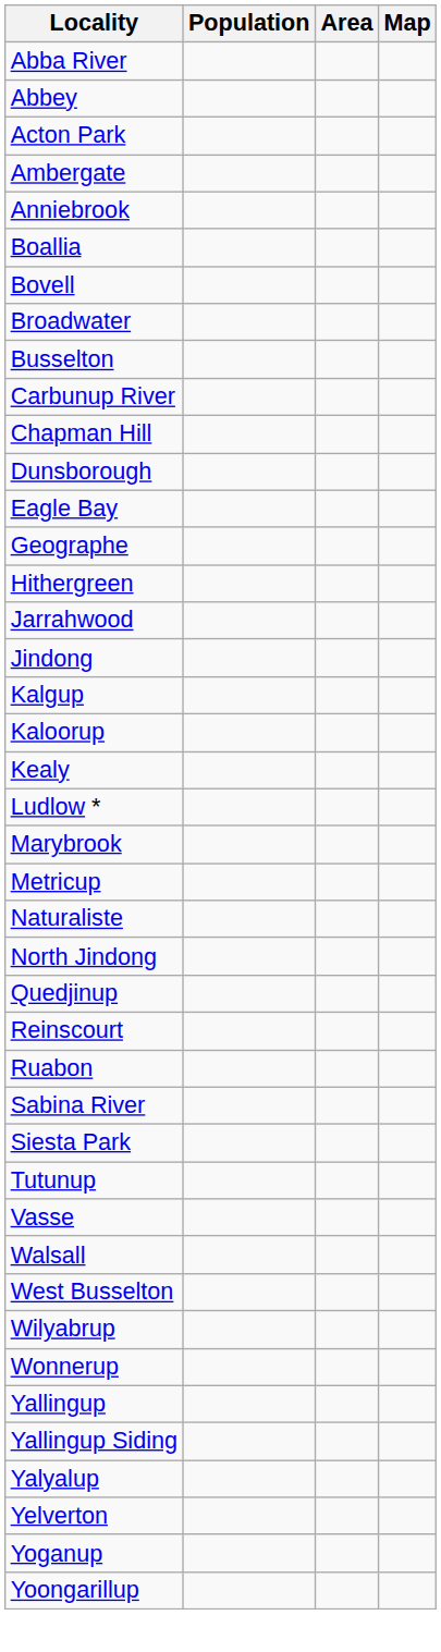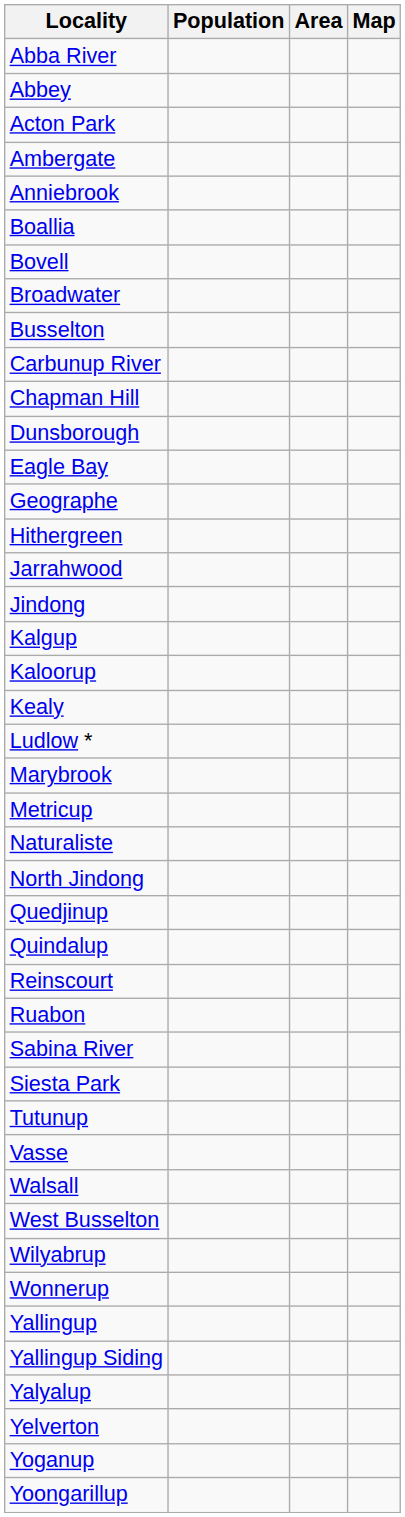 <table class="wikitable sortable">
 <tr>
 <th>Locality</th>
 <th data-sort-type=number>Population</th>
 <th data-sort-type=number>Area</th>
 <th>Map</th>
 </tr>
 <tr>
 <td><a href='#'>Abba River</a></td>
 <td></td>
 <td></td>
 <td></td>
 </tr>
 <tr>
 <td><a href='#'>Abbey</a></td>
 <td></td>
 <td></td>
 <td></td>
 </tr>
 <tr>
 <td><a href='#'>Acton Park</a></td>
 <td></td>
 <td></td>
 <td></td>
 </tr>
 <tr>
 <td><a href='#'>Ambergate</a></td>
 <td></td>
 <td></td>
 <td></td>
 </tr>
 <tr>
 <td><a href='#'>Anniebrook</a></td>
 <td></td>
 <td></td>
 <td></td>
 </tr>
 <tr>
 <td><a href='#'>Boallia</a></td>
 <td></td>
 <td></td>
 <td></td>
 </tr>
 <tr>
 <td><a href='#'>Bovell</a></td>
 <td></td>
 <td></td>
 <td></td>
 </tr>
 <tr>
 <td><a href='#'>Broadwater</a></td>
 <td></td>
 <td></td>
 <td></td>
 </tr>
 <tr>
 <td><a href='#'>Busselton</a></td>
 <td></td>
 <td></td>
 <td></td>
 </tr>
 <tr>
 <td><a href='#'>Carbunup River</a></td>
 <td></td>
 <td></td>
 <td></td>
 </tr>
 <tr>
 <td><a href='#'>Chapman Hill</a></td>
 <td></td>
 <td></td>
 <td></td>
 </tr>
 <tr>
 <td><a href='#'>Dunsborough</a></td>
 <td></td>
 <td></td>
 <td></td>
 </tr>
 <tr>
 <td><a href='#'>Eagle Bay</a></td>
 <td></td>
 <td></td>
 <td></td>
 </tr>
 <tr>
 <td><a href='#'>Geographe</a></td>
 <td></td>
 <td></td>
 <td></td>
 </tr>
 <tr>
 <td><a href='#'>Hithergreen</a></td>
 <td></td>
 <td></td>
 <td></td>
 </tr>
 <tr>
 <td><a href='#'>Jarrahwood</a></td>
 <td></td>
 <td></td>
 <td></td>
 </tr>
 <tr>
 <td><a href='#'>Jindong</a></td>
 <td></td>
 <td></td>
 <td></td>
 </tr>
 <tr>
 <td><a href='#'>Kalgup</a></td>
 <td></td>
 <td></td>
 <td></td>
 </tr>
 <tr>
 <td><a href='#'>Kaloorup</a></td>
 <td></td>
 <td></td>
 <td></td>
 </tr>
 <tr>
 <td><a href='#'>Kealy</a></td>
 <td></td>
 <td></td>
 <td></td>
 </tr>
 <tr>
 <td><a href='#'>Ludlow</a> *</td>
 <td></td>
 <td></td>
 <td></td>
 </tr>
 <tr>
 <td><a href='#'>Marybrook</a></td>
 <td></td>
 <td></td>
 <td></td>
 </tr>
 <tr>
 <td><a href='#'>Metricup</a></td>
 <td></td>
 <td></td>
 <td></td>
 </tr>
 <tr>
 <td><a href='#'>Naturaliste</a></td>
 <td></td>
 <td></td>
 <td></td>
 </tr>
 <tr>
 <td><a href='#'>North Jindong</a></td>
 <td></td>
 <td></td>
 <td></td>
 </tr>
 <tr>
 <td><a href='#'>Quedjinup</a></td>
 <td></td>
 <td></td>
 <td></td>
 </tr>
 <tr>
+<td><a href='#'>Quindalup</a></td>
+<td></td>
+<td></td>
+<td></td>
+</tr>
+<tr>
 <td><a href='#'>Reinscourt</a></td>
 <td></td>
 <td></td>
 <td></td>
 </tr>
 <tr>
 <td><a href='#'>Ruabon</a></td>
 <td></td>
 <td></td>
 <td></td>
 </tr>
 <tr>
 <td><a href='#'>Sabina River</a></td>
 <td></td>
 <td></td>
 <td></td>
 </tr>
 <tr>
 <td><a href='#'>Siesta Park</a></td>
 <td></td>
 <td></td>
 <td></td>
 </tr>
 <tr>
 <td><a href='#'>Tutunup</a></td>
 <td></td>
 <td></td>
 <td></td>
 </tr>
 <tr>
 <td><a href='#'>Vasse</a></td>
 <td></td>
 <td></td>
 <td></td>
 </tr>
 <tr>
 <td><a href='#'>Walsall</a></td>
 <td></td>
 <td></td>
 <td></td>
 </tr>
 <tr>
 <td><a href='#'>West Busselton</a></td>
 <td></td>
 <td></td>
 <td></td>
 </tr>
 <tr>
 <td><a href='#'>Wilyabrup</a></td>
 <td></td>
 <td></td>
 <td></td>
 </tr>
 <tr>
 <td><a href='#'>Wonnerup</a></td>
 <td></td>
 <td></td>
 <td></td>
 </tr>
 <tr>
 <td><a href='#'>Yallingup</a></td>
 <td></td>
 <td></td>
 <td></td>
 </tr>
 <tr>
 <td><a href='#'>Yallingup Siding</a></td>
 <td></td>
 <td></td>
 <td></td>
 </tr>
 <tr>
 <td><a href='#'>Yalyalup</a></td>
 <td></td>
 <td></td>
 <td></td>
 </tr>
 <tr>
 <td><a href='#'>Yelverton</a></td>
 <td></td>
 <td></td>
 <td></td>
 </tr>
 <tr>
 <td><a href='#'>Yoganup</a></td>
 <td></td>
 <td></td>
 <td></td>
 </tr>
 <tr>
 <td><a href='#'>Yoongarillup</a></td>
 <td></td>
 <td></td>
 <td></td>
 </tr>
 </table>
